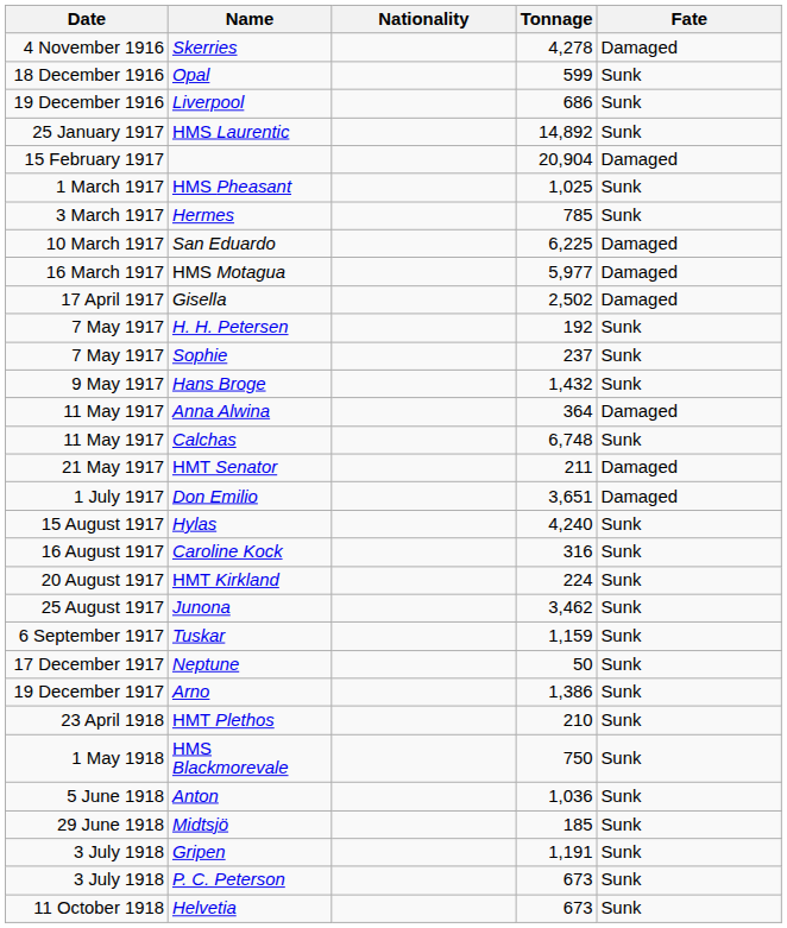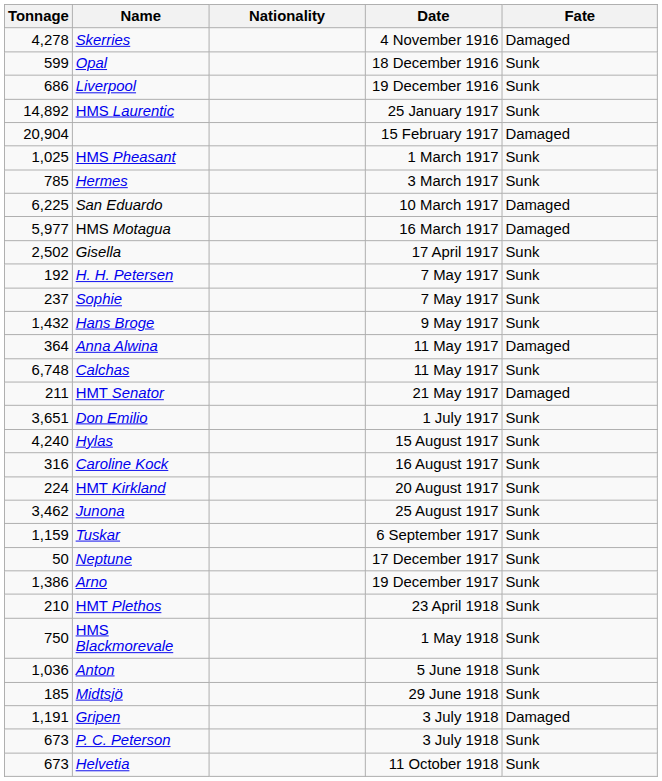 <table class="wikitable sortable">
 <tr>
-<th width="140px">Date</th>
+<th width="25px">Tonnage</th>
 <th width="140px">Name</th>
 <th width="160px">Nationality</th>
-<th width="25px">Tonnage</th>
+<th width="140px">Date</th>
 <th width="160px">Fate</th>
 </tr>
 <tr>
-<td align="right">4 November 1916</td>
+<td align="right">4,278</td>
 <td align="left"><a href='#'><em>Skerries</em></a></td>
 <td align="left"></td>
-<td align="right">4,278</td>
+<td align="right">4 November 1916</td>
 <td align="left">Damaged</td>
 </tr>
 <tr>
-<td align="right">18 December 1916</td>
+<td align="right">599</td>
 <td align="left"><a href='#'><em>Opal</em></a></td>
 <td align="left"></td>
-<td align="right">599</td>
+<td align="right">18 December 1916</td>
 <td align="left">Sunk</td>
 </tr>
 <tr>
-<td align="right">19 December 1916</td>
+<td align="right">686</td>
 <td align="left"><a href='#'><em>Liverpool</em></a></td>
 <td align="left"></td>
-<td align="right">686</td>
+<td align="right">19 December 1916</td>
 <td align="left">Sunk</td>
 </tr>
 <tr>
-<td align="right">25 January 1917</td>
+<td align="right">14,892</td>
 <td align="left"><a href='#'>HMS <em>Laurentic</em></a></td>
 <td align="left"></td>
-<td align="right">14,892</td>
+<td align="right">25 January 1917</td>
 <td align="left">Sunk</td>
 </tr>
 <tr>
-<td align="right">15 February 1917</td>
+<td align="right">20,904</td>
 <td align="left"></td>
 <td align="left"></td>
-<td align="right">20,904</td>
+<td align="right">15 February 1917</td>
 <td align="left">Damaged</td>
 </tr>
 <tr>
-<td align="right">1 March 1917</td>
+<td align="right">1,025</td>
 <td align="left"><a href='#'>HMS <em>Pheasant</em></a></td>
 <td align="left"></td>
-<td align="right">1,025</td>
+<td align="right">1 March 1917</td>
 <td align="left">Sunk</td>
 </tr>
 <tr>
-<td align="right">3 March 1917</td>
+<td align="right">785</td>
 <td align="left"><a href='#'><em>Hermes</em></a></td>
 <td align="left"></td>
-<td align="right">785</td>
+<td align="right">3 March 1917</td>
 <td align="left">Sunk</td>
 </tr>
 <tr>
-<td align="right">10 March 1917</td>
+<td align="right">6,225</td>
 <td align="left"><em>San Eduardo</em></td>
 <td align="left"></td>
-<td align="right">6,225</td>
+<td align="right">10 March 1917</td>
 <td align="left">Damaged</td>
 </tr>
 <tr>
-<td align="right">16 March 1917</td>
+<td align="right">5,977</td>
 <td align="left">HMS <em>Motagua</em></td>
 <td align="left"></td>
-<td align="right">5,977</td>
+<td align="right">16 March 1917</td>
 <td align="left">Damaged</td>
 </tr>
 <tr>
-<td align="right">17 April 1917</td>
+<td align="right">2,502</td>
 <td align="left"><em>Gisella</em></td>
 <td align="left"></td>
-<td align="right">2,502</td>
+<td align="right">17 April 1917</td>
+<td align="left">Sunk</td>
+</tr>
+<tr>
+<td align="right">192</td>
+<td align="left"><a href='#'><em>H. H. Petersen</em></a></td>
+<td align="left"></td>
+<td align="right">7 May 1917</td>
+<td align="left">Sunk</td>
+</tr>
+<tr>
+<td align="right">237</td>
+<td align="left"><a href='#'><em>Sophie</em></a></td>
+<td align="left"></td>
+<td align="right">7 May 1917</td>
+<td align="left">Sunk</td>
+</tr>
+<tr>
+<td align="right">1,432</td>
+<td align="left"><a href='#'><em>Hans Broge</em></a></td>
+<td align="left"></td>
+<td align="right">9 May 1917</td>
+<td align="left">Sunk</td>
+</tr>
+<tr>
+<td align="right">364</td>
+<td align="left"><a href='#'><em>Anna Alwina</em></a></td>
+<td align="left"></td>
+<td align="right">11 May 1917</td>
 <td align="left">Damaged</td>
 </tr>
 <tr>
-<td align="right">7 May 1917</td>
-<td align="left"><a href='#'><em>H. H. Petersen</em></a></td>
+<td align="right">6,748</td>
+<td align="left"><a href='#'><em>Calchas</em></a></td>
 <td align="left"></td>
-<td align="right">192</td>
+<td align="right">11 May 1917</td>
 <td align="left">Sunk</td>
 </tr>
 <tr>
-<td align="right">7 May 1917</td>
-<td align="left"><a href='#'><em>Sophie</em></a></td>
+<td align="right">211</td>
+<td align="left"><a href='#'>HMT <em>Senator</em></a></td>
 <td align="left"></td>
-<td align="right">237</td>
+<td align="right">21 May 1917</td>
+<td align="left">Damaged</td>
+</tr>
+<tr>
+<td align="right">3,651</td>
+<td align="left"><a href='#'><em>Don Emilio</em></a></td>
+<td align="left"></td>
+<td align="right">1 July 1917</td>
 <td align="left">Sunk</td>
 </tr>
 <tr>
-<td align="right">9 May 1917</td>
-<td align="left"><a href='#'><em>Hans Broge</em></a></td>
+<td align="right">4,240</td>
+<td align="left"><a href='#'><em>Hylas</em></a></td>
 <td align="left"></td>
-<td align="right">1,432</td>
+<td align="right">15 August 1917</td>
 <td align="left">Sunk</td>
 </tr>
 <tr>
-<td align="right">11 May 1917</td>
-<td align="left"><a href='#'><em>Anna Alwina</em></a></td>
+<td align="right">316</td>
+<td align="left"><a href='#'><em>Caroline Kock</em></a></td>
 <td align="left"></td>
-<td align="right">364</td>
+<td align="right">16 August 1917</td>
+<td align="left">Sunk</td>
+</tr>
+<tr>
+<td align="right">224</td>
+<td align="left"><a href='#'>HMT <em>Kirkland</em></a></td>
+<td align="left"></td>
+<td align="right">20 August 1917</td>
+<td align="left">Sunk</td>
+</tr>
+<tr>
+<td align="right">3,462</td>
+<td align="left"><a href='#'><em>Junona</em></a></td>
+<td align="left"></td>
+<td align="right">25 August 1917</td>
+<td align="left">Sunk</td>
+</tr>
+<tr>
+<td align="right">1,159</td>
+<td align="left"><a href='#'><em>Tuskar</em></a></td>
+<td align="left"></td>
+<td align="right">6 September 1917</td>
+<td align="left">Sunk</td>
+</tr>
+<tr>
+<td align="right">50</td>
+<td align="left"><a href='#'><em>Neptune</em></a></td>
+<td align="left"></td>
+<td align="right">17 December 1917</td>
+<td align="left">Sunk</td>
+</tr>
+<tr>
+<td align="right">1,386</td>
+<td align="left"><a href='#'><em>Arno</em></a></td>
+<td align="left"></td>
+<td align="right">19 December 1917</td>
+<td align="left">Sunk</td>
+</tr>
+<tr>
+<td align="right">210</td>
+<td align="left"><a href='#'>HMT <em>Plethos</em></a></td>
+<td align="left"></td>
+<td align="right">23 April 1918</td>
+<td align="left">Sunk</td>
+</tr>
+<tr>
+<td align="right">750</td>
+<td align="left"><a href='#'>HMS <em>Blackmorevale</em></a></td>
+<td align="left"></td>
+<td align="right">1 May 1918</td>
+<td align="left">Sunk</td>
+</tr>
+<tr>
+<td align="right">1,036</td>
+<td align="left"><a href='#'><em>Anton</em></a></td>
+<td align="left"></td>
+<td align="right">5 June 1918</td>
+<td align="left">Sunk</td>
+</tr>
+<tr>
+<td align="right">185</td>
+<td align="left"><a href='#'><em>Midtsjö</em></a></td>
+<td align="left"></td>
+<td align="right">29 June 1918</td>
+<td align="left">Sunk</td>
+</tr>
+<tr>
+<td align="right">1,191</td>
+<td align="left"><a href='#'><em>Gripen</em></a></td>
+<td align="left"></td>
+<td align="right">3 July 1918</td>
 <td align="left">Damaged</td>
 </tr>
 <tr>
-<td align="right">11 May 1917</td>
-<td align="left"><a href='#'><em>Calchas</em></a></td>
+<td align="right">673</td>
+<td align="left"><a href='#'><em>P. C. Peterson</em></a></td>
 <td align="left"></td>
-<td align="right">6,748</td>
+<td align="right">3 July 1918</td>
 <td align="left">Sunk</td>
 </tr>
 <tr>
-<td align="right">21 May 1917</td>
-<td align="left"><a href='#'>HMT <em>Senator</em></a></td>
-<td align="left"></td>
-<td align="right">211</td>
-<td align="left">Damaged</td>
-</tr>
-<tr>
-<td align="right">1 July 1917</td>
-<td align="left"><a href='#'><em>Don Emilio</em></a></td>
-<td align="left"></td>
-<td align="right">3,651</td>
-<td align="left">Damaged</td>
-</tr>
-<tr>
-<td align="right">15 August 1917</td>
-<td align="left"><a href='#'><em>Hylas</em></a></td>
-<td align="left"></td>
-<td align="right">4,240</td>
-<td align="left">Sunk</td>
-</tr>
-<tr>
-<td align="right">16 August 1917</td>
-<td align="left"><a href='#'><em>Caroline Kock</em></a></td>
-<td align="left"></td>
-<td align="right">316</td>
-<td align="left">Sunk</td>
-</tr>
-<tr>
-<td align="right">20 August 1917</td>
-<td align="left"><a href='#'>HMT <em>Kirkland</em></a></td>
-<td align="left"></td>
-<td align="right">224</td>
-<td align="left">Sunk</td>
-</tr>
-<tr>
-<td align="right">25 August 1917</td>
-<td align="left"><a href='#'><em>Junona</em></a></td>
-<td align="left"></td>
-<td align="right">3,462</td>
-<td align="left">Sunk</td>
-</tr>
-<tr>
-<td align="right">6 September 1917</td>
-<td align="left"><a href='#'><em>Tuskar</em></a></td>
-<td align="left"></td>
-<td align="right">1,159</td>
-<td align="left">Sunk</td>
-</tr>
-<tr>
-<td align="right">17 December 1917</td>
-<td align="left"><a href='#'><em>Neptune</em></a></td>
-<td align="left"></td>
-<td align="right">50</td>
-<td align="left">Sunk</td>
-</tr>
-<tr>
-<td align="right">19 December 1917</td>
-<td align="left"><a href='#'><em>Arno</em></a></td>
-<td align="left"></td>
-<td align="right">1,386</td>
-<td align="left">Sunk</td>
-</tr>
-<tr>
-<td align="right">23 April 1918</td>
-<td align="left"><a href='#'>HMT <em>Plethos</em></a></td>
-<td align="left"></td>
-<td align="right">210</td>
-<td align="left">Sunk</td>
-</tr>
-<tr>
-<td align="right">1 May 1918</td>
-<td align="left"><a href='#'>HMS <em>Blackmorevale</em></a></td>
-<td align="left"></td>
-<td align="right">750</td>
-<td align="left">Sunk</td>
-</tr>
-<tr>
-<td align="right">5 June 1918</td>
-<td align="left"><a href='#'><em>Anton</em></a></td>
-<td align="left"></td>
-<td align="right">1,036</td>
-<td align="left">Sunk</td>
-</tr>
-<tr>
-<td align="right">29 June 1918</td>
-<td align="left"><a href='#'><em>Midtsjö</em></a></td>
-<td align="left"></td>
-<td align="right">185</td>
-<td align="left">Sunk</td>
-</tr>
-<tr>
-<td align="right">3 July 1918</td>
-<td align="left"><a href='#'><em>Gripen</em></a></td>
-<td align="left"></td>
-<td align="right">1,191</td>
-<td align="left">Sunk</td>
-</tr>
-<tr>
-<td align="right">3 July 1918</td>
-<td align="left"><a href='#'><em>P. C. Peterson</em></a></td>
-<td align="left"></td>
 <td align="right">673</td>
-<td align="left">Sunk</td>
-</tr>
-<tr>
-<td align="right">11 October 1918</td>
 <td align="left"><a href='#'><em>Helvetia</em></a></td>
 <td align="left"></td>
-<td align="right">673</td>
+<td align="right">11 October 1918</td>
 <td align="left">Sunk</td>
 </tr>
 </table>
